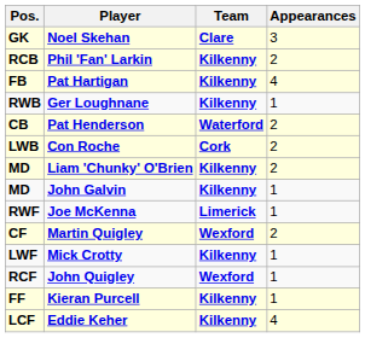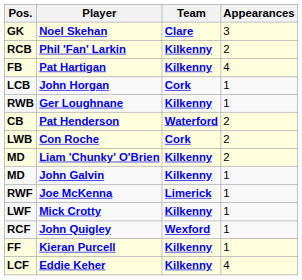 <table class="wikitable">
 <tr>
 <th>Pos.</th>
 <th>Player</th>
 <th>Team</th>
 <th>Appearances</th>
 </tr>
 <tr bgcolor=#FFFFDD>
 <td><strong>GK</strong></td>
 <td> <strong><a href='#'>Noel Skehan</a></strong></td>
 <td><strong><a href='#'>Clare</a></strong></td>
 <td>3</td>
 </tr>
 <tr bgcolor=#FFFFDD>
 <td><strong>RCB</strong></td>
 <td> <strong><a href='#'>Phil 'Fan' Larkin</a></strong></td>
 <td><strong><a href='#'>Kilkenny</a></strong></td>
 <td>2</td>
 </tr>
 <tr bgcolor=#FFFFDD>
 <td><strong>FB</strong></td>
 <td> <strong><a href='#'>Pat Hartigan</a></strong></td>
 <td><strong><a href='#'>Kilkenny</a></strong></td>
 <td>4</td>
+</tr>
+<tr>
+<td><strong>LCB</strong></td>
+<td> <strong><a href='#'>John Horgan</a></strong></td>
+<td><strong><a href='#'>Cork</a></strong></td>
+<td>1</td>
 </tr>
 <tr>
 <td><strong>RWB</strong></td>
 <td> <strong><a href='#'>Ger Loughnane</a></strong></td>
 <td><strong><a href='#'>Kilkenny</a></strong></td>
 <td>1</td>
 </tr>
 <tr bgcolor=#FFFFDD>
 <td><strong>CB</strong></td>
 <td> <strong><a href='#'>Pat Henderson</a></strong></td>
 <td><strong><a href='#'>Waterford</a></strong></td>
 <td>2</td>
 </tr>
 <tr bgcolor=#FFFFDD>
 <td><strong>LWB</strong></td>
 <td> <strong><a href='#'>Con Roche</a></strong></td>
 <td><strong><a href='#'>Cork</a></strong></td>
 <td>2</td>
 </tr>
 <tr bgcolor=#FFFFDD>
 <td><strong>MD</strong></td>
 <td> <strong><a href='#'>Liam 'Chunky' O'Brien</a></strong></td>
 <td><strong><a href='#'>Kilkenny</a></strong></td>
 <td>2</td>
 </tr>
 <tr>
 <td><strong>MD</strong></td>
 <td> <strong><a href='#'>John Galvin</a></strong></td>
 <td><strong><a href='#'>Kilkenny</a></strong></td>
 <td>1</td>
 </tr>
 <tr>
 <td><strong>RWF</strong></td>
 <td> <strong><a href='#'>Joe McKenna</a></strong></td>
 <td><strong><a href='#'>Limerick</a></strong></td>
 <td>1</td>
 </tr>
-<tr bgcolor=#FFFFDD>
-<td><strong>CF</strong></td>
-<td> <strong><a href='#'>Martin Quigley</a></strong></td>
-<td><strong><a href='#'>Wexford</a></strong></td>
-<td>2</td>
-</tr>
 <tr>
 <td><strong>LWF</strong></td>
 <td> <strong><a href='#'>Mick Crotty</a></strong></td>
 <td><strong><a href='#'>Kilkenny</a></strong></td>
 <td>1</td>
 </tr>
 <tr>
 <td><strong>RCF</strong></td>
 <td> <strong><a href='#'>John Quigley</a></strong></td>
 <td><strong><a href='#'>Wexford</a></strong></td>
 <td>1</td>
 </tr>
 <tr bgcolor=#FFFFDD>
 <td><strong>FF</strong></td>
 <td> <strong><a href='#'>Kieran Purcell</a></strong></td>
 <td><strong><a href='#'>Kilkenny</a></strong></td>
 <td>1</td>
 </tr>
 <tr bgcolor=#FFFFDD>
 <td><strong>LCF</strong></td>
 <td> <strong><a href='#'>Eddie Keher</a></strong></td>
 <td><strong><a href='#'>Kilkenny</a></strong></td>
 <td>4</td>
 </tr>
 </table>
